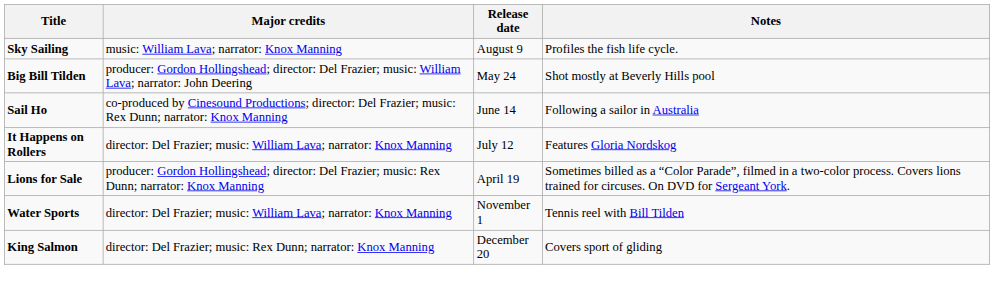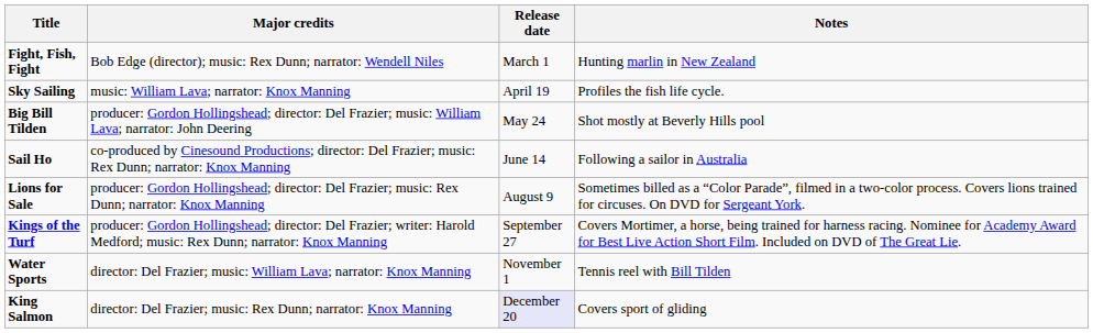 <table class="wikitable sortable" border="1">
 <tr>
 <th>Title</th>
 <th>Major credits</th>
 <th>Release date</th>
 <th>Notes</th>
 </tr>
 <tr>
+<td><strong>Fight, Fish, Fight</strong></td>
+<td>Bob Edge (director); music: Rex Dunn; narrator: <a href='#'>Wendell Niles</a></td>
+<td>March 1</td>
+<td>Hunting <a href='#'>marlin</a> in <a href='#'>New Zealand</a></td>
+</tr>
+<tr>
 <td><strong>Sky Sailing</strong></td>
 <td>music: <a href='#'>William Lava</a>; narrator: <a href='#'>Knox Manning</a></td>
-<td>August 9</td>
+<td>April 19</td>
 <td>Profiles the fish life cycle.</td>
 </tr>
 <tr>
 <td><strong>Big Bill Tilden</strong></td>
 <td>producer: <a href='#'>Gordon Hollingshead</a>; director: Del Frazier; music: <a href='#'>William Lava</a>; narrator: John Deering</td>
 <td>May 24</td>
 <td>Shot mostly at Beverly Hills pool</td>
 </tr>
 <tr>
 <td><strong>Sail Ho</strong></td>
 <td>co-produced by <a href='#'>Cinesound Productions</a>; director: Del Frazier; music: Rex Dunn; narrator: <a href='#'>Knox Manning</a></td>
 <td>June 14</td>
 <td>Following a sailor in <a href='#'>Australia</a></td>
 </tr>
 <tr>
-<td><strong>It Happens on Rollers</strong></td>
-<td>director: Del Frazier; music: <a href='#'>William Lava</a>; narrator: <a href='#'>Knox Manning</a></td>
-<td>July 12</td>
-<td>Features <a href='#'>Gloria Nordskog</a></td>
+<td><strong>Lions for Sale</strong></td>
+<td>producer: <a href='#'>Gordon Hollingshead</a>; director: Del Frazier; music: Rex Dunn; narrator: <a href='#'>Knox Manning</a></td>
+<td>August 9</td>
+<td>Sometimes billed as a “Color Parade”, filmed in a two-color process. Covers lions trained for circuses. On DVD for <a href='#'>Sergeant York</a>.</td>
 </tr>
 <tr>
-<td><strong>Lions for Sale</strong></td>
-<td>producer: <a href='#'>Gordon Hollingshead</a>; director: Del Frazier; music: Rex Dunn; narrator: <a href='#'>Knox Manning</a></td>
-<td>April 19</td>
-<td>Sometimes billed as a “Color Parade”, filmed in a two-color process. Covers lions trained for circuses. On DVD for <a href='#'>Sergeant York</a>.</td>
+<td><strong><a href='#'>Kings of the Turf</a></strong></td>
+<td>producer: <a href='#'>Gordon Hollingshead</a>; director: Del Frazier; writer: Harold Medford; music: Rex Dunn; narrator: <a href='#'>Knox Manning</a></td>
+<td>September 27</td>
+<td>Covers Mortimer, a horse, being trained for harness racing. Nominee for <a href='#'>Academy Award for Best Live Action Short Film</a>. Included on DVD of <a href='#'>The Great Lie</a>.</td>
 </tr>
 <tr>
 <td><strong>Water Sports</strong></td>
 <td>director: Del Frazier; music: <a href='#'>William Lava</a>; narrator: <a href='#'>Knox Manning</a></td>
 <td>November 1</td>
 <td>Tennis reel with <a href='#'>Bill Tilden</a></td>
 </tr>
 <tr>
 <td><strong>King Salmon</strong></td>
 <td>director: Del Frazier; music: Rex Dunn; narrator: <a href='#'>Knox Manning</a></td>
-<td>December 20</td>
+<td style="background: lavender;">December 20</td>
 <td>Covers sport of gliding</td>
 </tr>
 </table>
